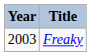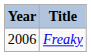 <table class="wikitable" style="font-size:95%;">
 <tr>
 <th style="background:#B0C4DE;">Year</th>
 <th style="background:#B0C4DE;">Title</th>
 </tr>
 <tr>
-<td>2003</td>
+<td>2006</td>
 <td><em><a href='#'>Freaky</a></em></td>
 </tr>
 </table>
